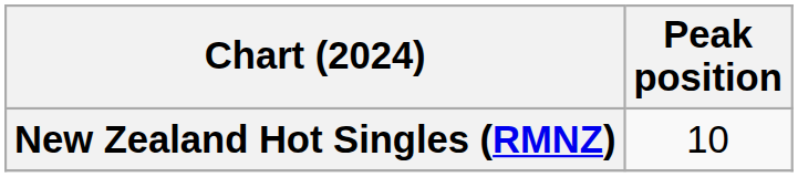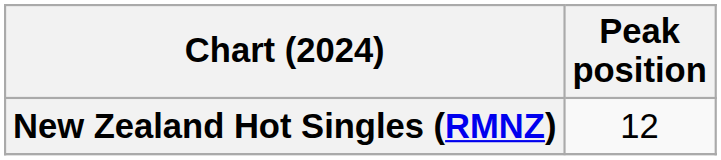 <table class="wikitable sortable plainrowheaders" style="text-align:center">
 <tr>
 <th scope="col">Chart (2024)</th>
 <th scope="col">Peak<br>position</th>
 </tr>
 <tr>
 <th scope="row">New Zealand Hot Singles (<a href='#'>RMNZ</a>)</th>
-<td>10</td>
+<td>12</td>
 </tr>
 <tr>
 </tr>
 <tr>
 </tr>
 </table>
